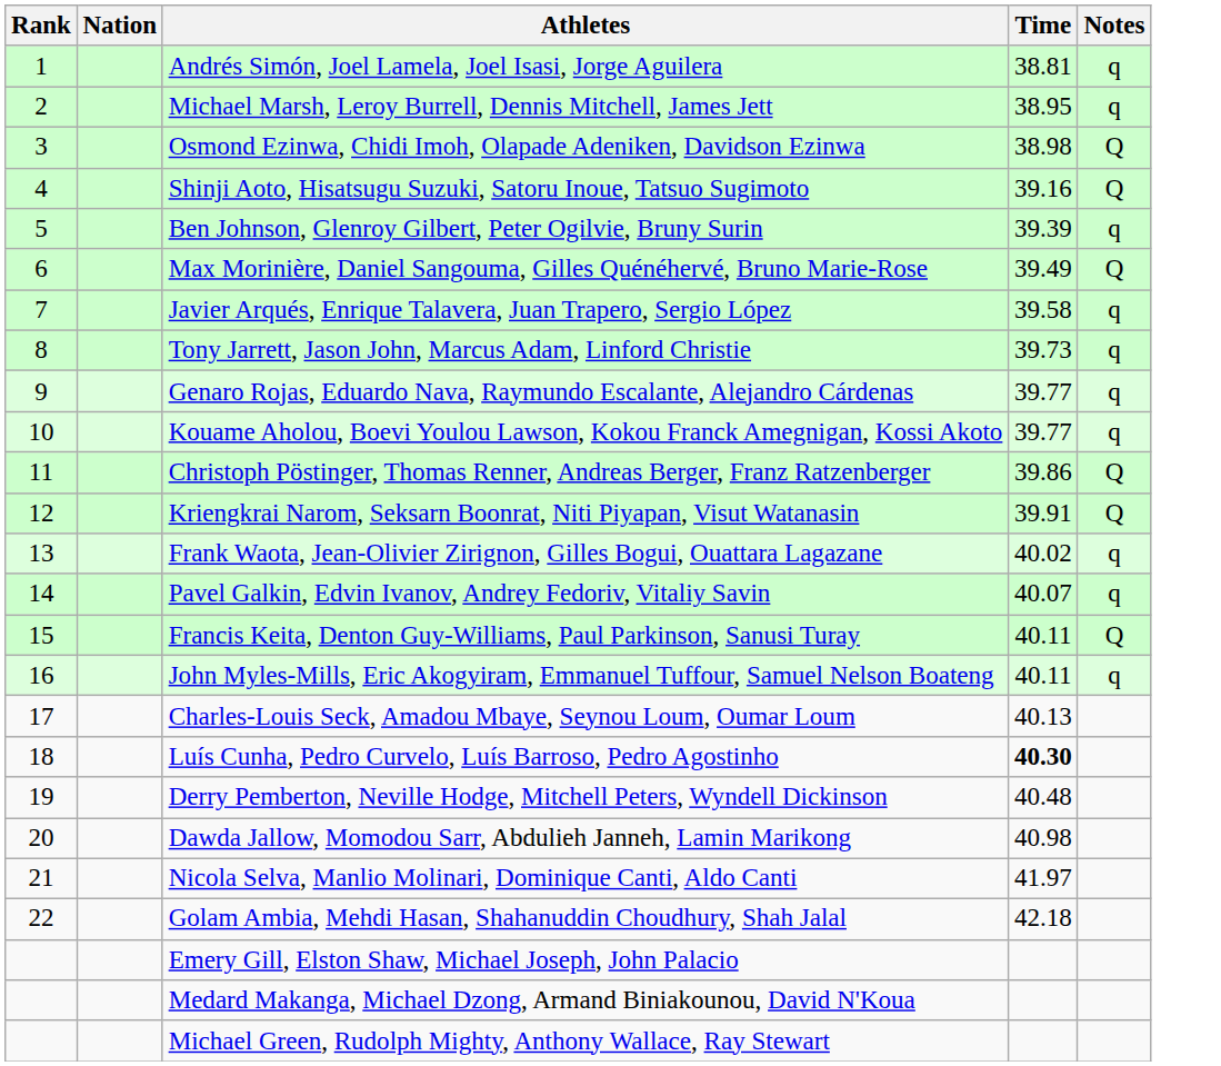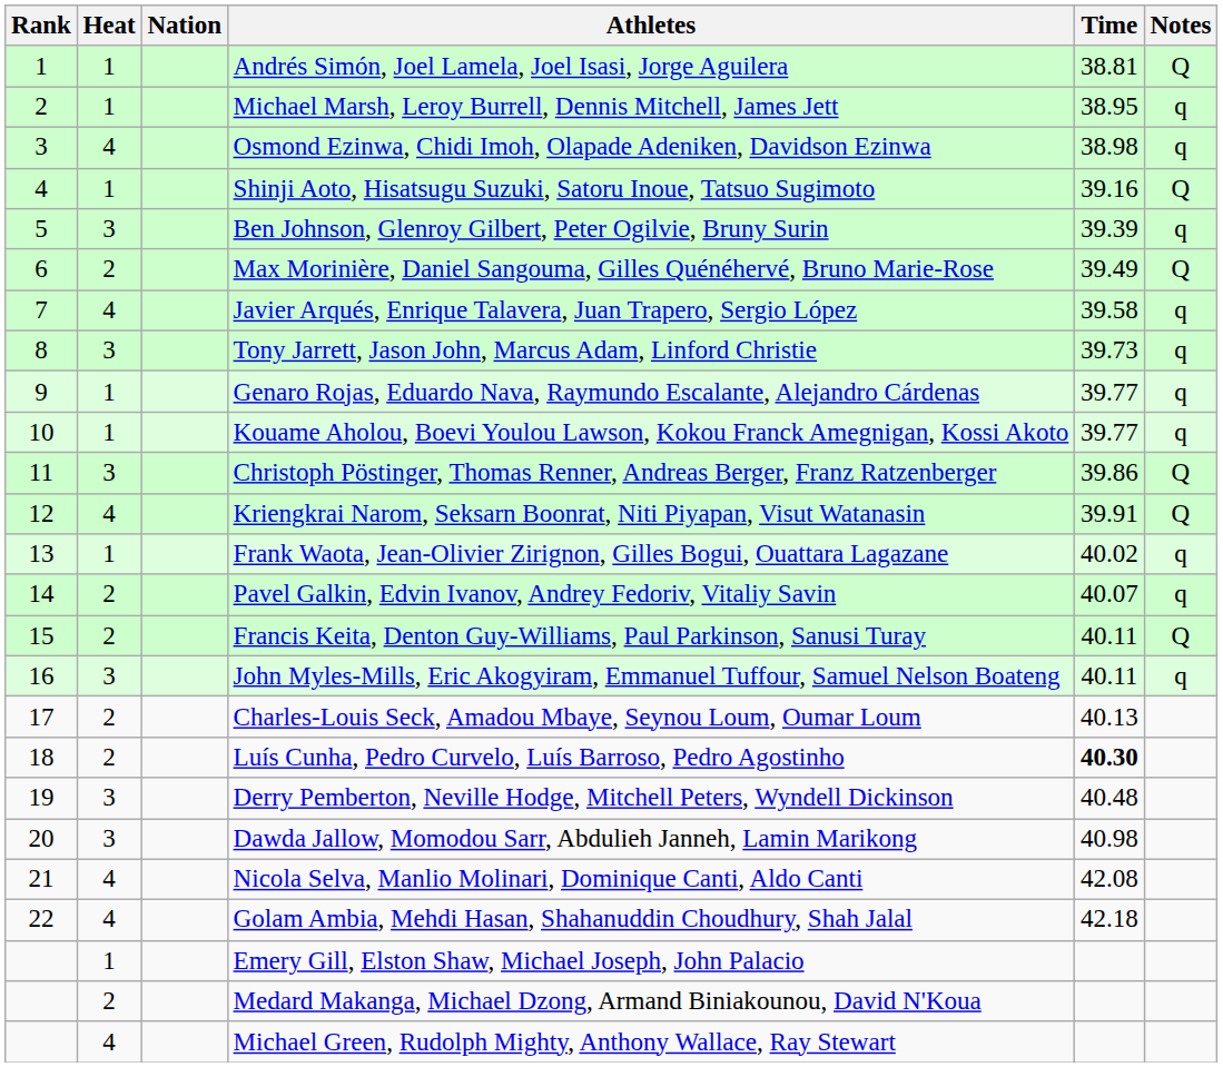 <table class="wikitable sortable" style="text-align:center">
 <tr>
 <th>Rank</th>
+<th>Heat</th>
 <th>Nation</th>
 <th>Athletes</th>
 <th>Time</th>
 <th>Notes</th>
 </tr>
 <tr bgcolor=ccffcc>
 <td>1</td>
+<td>1</td>
 <td align=left></td>
 <td align=left><a href='#'>Andrés Simón</a>, <a href='#'>Joel Lamela</a>, <a href='#'>Joel Isasi</a>, <a href='#'>Jorge Aguilera</a></td>
 <td>38.81</td>
-<td>q</td>
+<td>Q</td>
 </tr>
 <tr bgcolor=ccffcc>
 <td>2</td>
+<td>1</td>
 <td align=left></td>
 <td align=left><a href='#'>Michael Marsh</a>, <a href='#'>Leroy Burrell</a>, <a href='#'>Dennis Mitchell</a>, <a href='#'>James Jett</a></td>
 <td>38.95</td>
 <td>q</td>
 </tr>
 <tr bgcolor=ccffcc>
 <td>3</td>
+<td>4</td>
 <td align=left></td>
 <td align=left><a href='#'>Osmond Ezinwa</a>, <a href='#'>Chidi Imoh</a>, <a href='#'>Olapade Adeniken</a>, <a href='#'>Davidson Ezinwa</a></td>
 <td>38.98</td>
-<td>Q</td>
+<td>q</td>
 </tr>
 <tr bgcolor=ccffcc>
 <td>4</td>
+<td>1</td>
 <td align=left></td>
 <td align=left><a href='#'>Shinji Aoto</a>, <a href='#'>Hisatsugu Suzuki</a>, <a href='#'>Satoru Inoue</a>, <a href='#'>Tatsuo Sugimoto</a></td>
 <td>39.16</td>
 <td>Q</td>
 </tr>
 <tr bgcolor=ccffcc>
 <td>5</td>
+<td>3</td>
 <td align=left></td>
 <td align=left><a href='#'>Ben Johnson</a>, <a href='#'>Glenroy Gilbert</a>, <a href='#'>Peter Ogilvie</a>, <a href='#'>Bruny Surin</a></td>
 <td>39.39</td>
 <td>q</td>
 </tr>
 <tr bgcolor=ccffcc>
 <td>6</td>
+<td>2</td>
 <td align=left></td>
 <td align=left><a href='#'>Max Morinière</a>, <a href='#'>Daniel Sangouma</a>, <a href='#'>Gilles Quénéhervé</a>, <a href='#'>Bruno Marie-Rose</a></td>
 <td>39.49</td>
 <td>Q</td>
 </tr>
 <tr bgcolor=ccffcc>
 <td>7</td>
+<td>4</td>
 <td align=left></td>
 <td align=left><a href='#'>Javier Arqués</a>, <a href='#'>Enrique Talavera</a>, <a href='#'>Juan Trapero</a>, <a href='#'>Sergio López</a></td>
 <td>39.58</td>
 <td>q</td>
 </tr>
 <tr bgcolor=ccffcc>
 <td>8</td>
+<td>3</td>
 <td align=left></td>
 <td align=left><a href='#'>Tony Jarrett</a>, <a href='#'>Jason John</a>, <a href='#'>Marcus Adam</a>, <a href='#'>Linford Christie</a></td>
 <td>39.73</td>
 <td>q</td>
 </tr>
 <tr bgcolor=ddffdd>
 <td>9</td>
+<td>1</td>
 <td align=left></td>
 <td align=left><a href='#'>Genaro Rojas</a>, <a href='#'>Eduardo Nava</a>, <a href='#'>Raymundo Escalante</a>, <a href='#'>Alejandro Cárdenas</a></td>
 <td>39.77</td>
 <td>q</td>
 </tr>
 <tr bgcolor=ddffdd>
 <td>10</td>
+<td>1</td>
 <td align=left></td>
 <td align=left><a href='#'>Kouame Aholou</a>, <a href='#'>Boevi Youlou Lawson</a>, <a href='#'>Kokou Franck Amegnigan</a>, <a href='#'>Kossi Akoto</a></td>
 <td>39.77</td>
 <td>q</td>
 </tr>
 <tr bgcolor=ccffcc>
 <td>11</td>
+<td>3</td>
 <td align=left></td>
 <td align=left><a href='#'>Christoph Pöstinger</a>, <a href='#'>Thomas Renner</a>, <a href='#'>Andreas Berger</a>, <a href='#'>Franz Ratzenberger</a></td>
 <td>39.86</td>
 <td>Q</td>
 </tr>
 <tr bgcolor=ccffcc>
 <td>12</td>
+<td>4</td>
 <td align=left></td>
 <td align=left><a href='#'>Kriengkrai Narom</a>, <a href='#'>Seksarn Boonrat</a>, <a href='#'>Niti Piyapan</a>, <a href='#'>Visut Watanasin</a></td>
 <td>39.91</td>
 <td>Q</td>
 </tr>
 <tr bgcolor=ddffdd>
 <td>13</td>
+<td>1</td>
 <td align=left></td>
 <td align=left><a href='#'>Frank Waota</a>, <a href='#'>Jean-Olivier Zirignon</a>, <a href='#'>Gilles Bogui</a>, <a href='#'>Ouattara Lagazane</a></td>
 <td>40.02</td>
 <td>q</td>
 </tr>
 <tr bgcolor=ccffcc>
 <td>14</td>
+<td>2</td>
 <td align=left></td>
 <td align=left><a href='#'>Pavel Galkin</a>, <a href='#'>Edvin Ivanov</a>, <a href='#'>Andrey Fedoriv</a>, <a href='#'>Vitaliy Savin</a></td>
 <td>40.07</td>
 <td>q</td>
 </tr>
 <tr bgcolor=ccffcc>
 <td>15</td>
+<td>2</td>
 <td align=left></td>
 <td align=left><a href='#'>Francis Keita</a>, <a href='#'>Denton Guy-Williams</a>, <a href='#'>Paul Parkinson</a>, <a href='#'>Sanusi Turay</a></td>
 <td>40.11</td>
 <td>Q</td>
 </tr>
 <tr bgcolor=ddffdd>
 <td>16</td>
+<td>3</td>
 <td align=left></td>
 <td align=left><a href='#'>John Myles-Mills</a>, <a href='#'>Eric Akogyiram</a>, <a href='#'>Emmanuel Tuffour</a>, <a href='#'>Samuel Nelson Boateng</a></td>
 <td>40.11</td>
 <td>q</td>
 </tr>
 <tr>
 <td>17</td>
+<td>2</td>
 <td align=left></td>
 <td align=left><a href='#'>Charles-Louis Seck</a>, <a href='#'>Amadou Mbaye</a>, <a href='#'>Seynou Loum</a>, <a href='#'>Oumar Loum</a></td>
 <td>40.13</td>
 <td></td>
 </tr>
 <tr>
 <td>18</td>
+<td>2</td>
 <td align=left></td>
 <td align=left><a href='#'>Luís Cunha</a>, <a href='#'>Pedro Curvelo</a>, <a href='#'>Luís Barroso</a>, <a href='#'>Pedro Agostinho</a></td>
 <td><strong>40.30</strong></td>
 <td></td>
 </tr>
 <tr>
 <td>19</td>
+<td>3</td>
 <td align=left></td>
 <td align=left><a href='#'>Derry Pemberton</a>, <a href='#'>Neville Hodge</a>, <a href='#'>Mitchell Peters</a>, <a href='#'>Wyndell Dickinson</a></td>
 <td>40.48</td>
 <td></td>
 </tr>
 <tr>
 <td>20</td>
+<td>3</td>
 <td align=left></td>
 <td align=left><a href='#'>Dawda Jallow</a>, <a href='#'>Momodou Sarr</a>, Abdulieh Janneh, <a href='#'>Lamin Marikong</a></td>
 <td>40.98</td>
 <td></td>
 </tr>
 <tr>
 <td>21</td>
+<td>4</td>
 <td align=left></td>
 <td align=left><a href='#'>Nicola Selva</a>, <a href='#'>Manlio Molinari</a>, <a href='#'>Dominique Canti</a>, <a href='#'>Aldo Canti</a></td>
-<td>41.97</td>
+<td>42.08</td>
 <td></td>
 </tr>
 <tr>
 <td>22</td>
+<td>4</td>
 <td align=left></td>
 <td align=left><a href='#'>Golam Ambia</a>, <a href='#'>Mehdi Hasan</a>, <a href='#'>Shahanuddin Choudhury</a>, <a href='#'>Shah Jalal</a></td>
 <td>42.18</td>
 <td></td>
 </tr>
 <tr>
 <td></td>
+<td>1</td>
 <td align=left></td>
 <td align=left><a href='#'>Emery Gill</a>, <a href='#'>Elston Shaw</a>, <a href='#'>Michael Joseph</a>, <a href='#'>John Palacio</a></td>
 <td></td>
 <td></td>
 </tr>
 <tr>
 <td></td>
+<td>2</td>
 <td align=left></td>
 <td align=left><a href='#'>Medard Makanga</a>, <a href='#'>Michael Dzong</a>, Armand Biniakounou, <a href='#'>David N'Koua</a></td>
 <td></td>
 <td></td>
 </tr>
 <tr>
 <td></td>
+<td>4</td>
 <td align=left></td>
 <td align=left><a href='#'>Michael Green</a>, <a href='#'>Rudolph Mighty</a>, <a href='#'>Anthony Wallace</a>, <a href='#'>Ray Stewart</a></td>
 <td></td>
 <td></td>
 </tr>
 </table>
